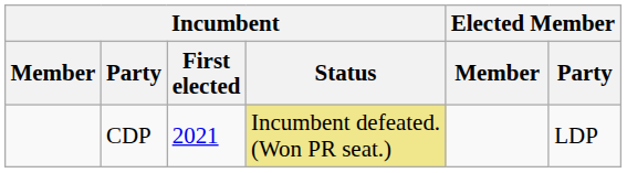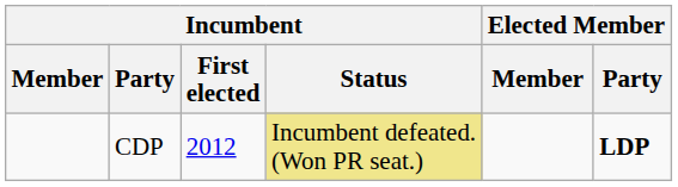 <table class="wikitable sortable">
 <tr>
 <th colspan=4>Incumbent</th>
 <th colspan=2>Elected Member</th>
 </tr>
 <tr>
 <th>Member</th>
 <th>Party</th>
 <th>First<br>elected</th>
 <th>Status</th>
 <th>Member</th>
 <th>Party</th>
 </tr>
 <tr>
 <td></td>
 <td>CDP</td>
-<td><a href='#'>2021</a></td>
+<td><a href='#'>2012</a></td>
 <td style="background: khaki;">Incumbent defeated.<br>(Won PR seat.)</td>
 <td></td>
-<td>LDP</td>
+<td><strong>LDP</strong></td>
 </tr>
 </table>
